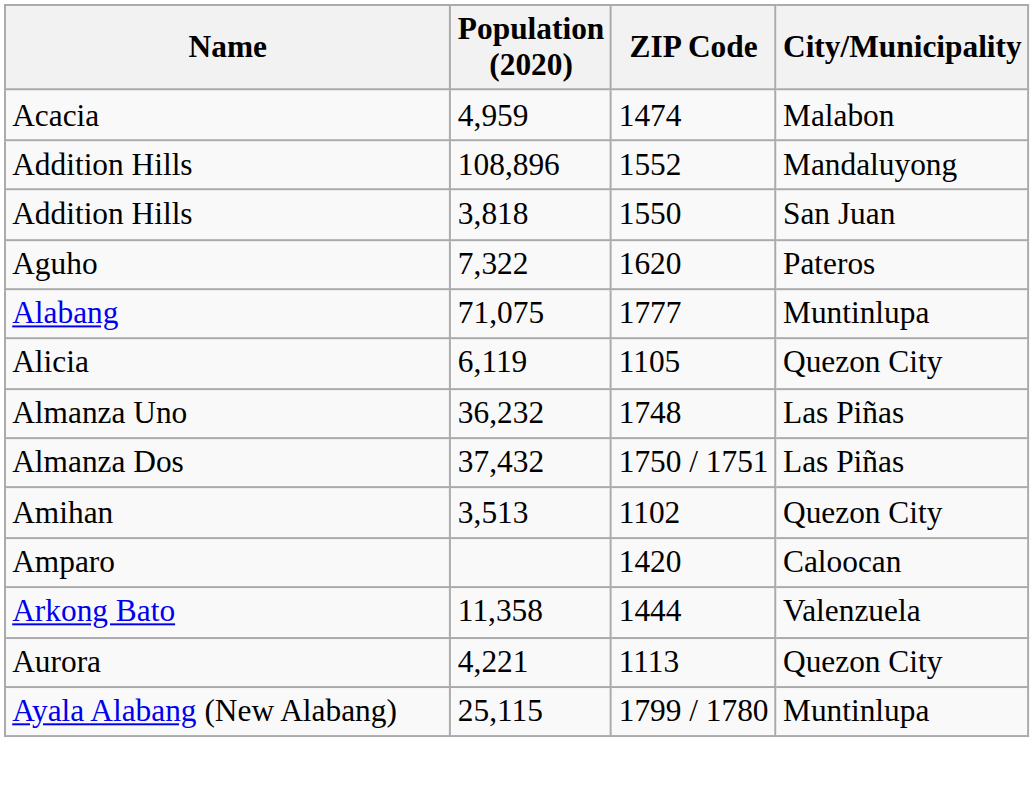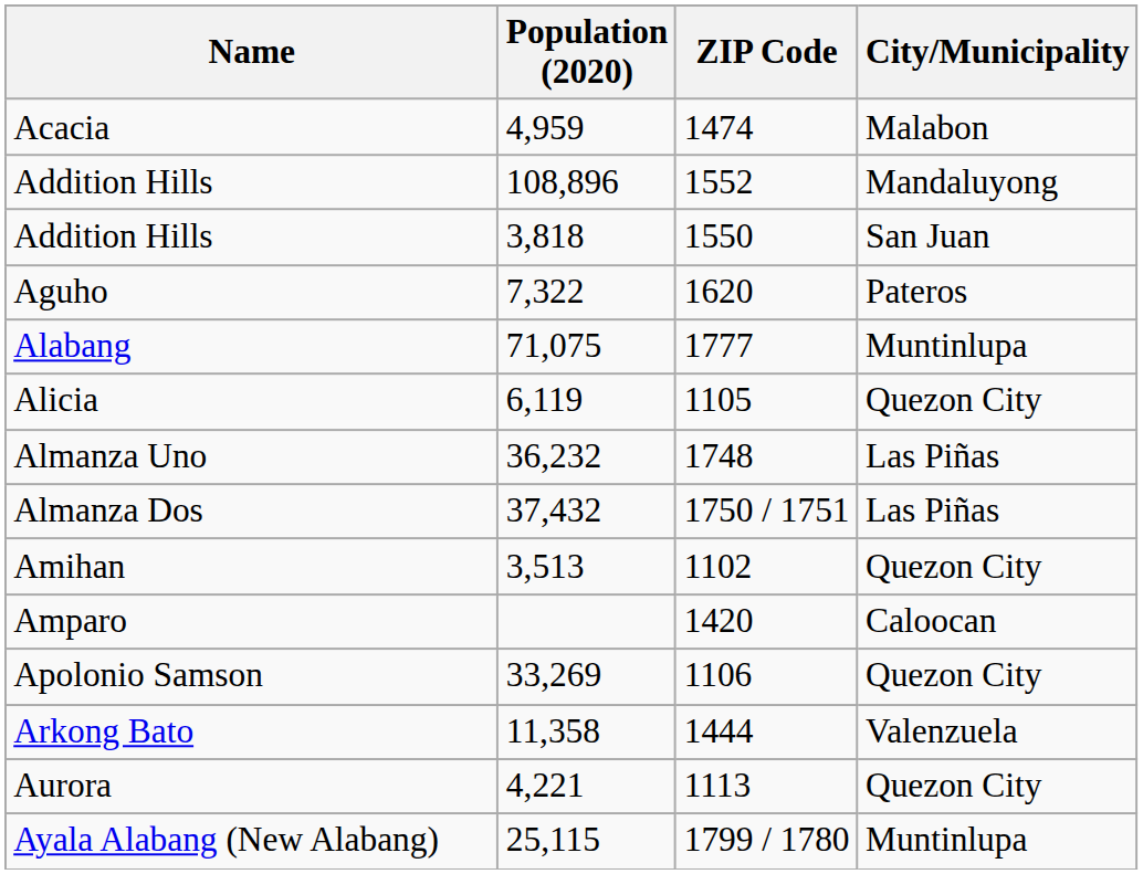 <table class="wikitable sortable">
 <tr>
 <th style="width: 220px;">Name</th>
 <th>Population<br>(2020)</th>
 <th>ZIP Code</th>
 <th>City/Municipality</th>
 </tr>
 <tr>
 <td>Acacia</td>
 <td>4,959</td>
 <td>1474</td>
 <td>Malabon</td>
 </tr>
 <tr>
 <td>Addition Hills</td>
 <td>108,896</td>
 <td>1552</td>
 <td>Mandaluyong</td>
 </tr>
 <tr>
 <td>Addition Hills</td>
 <td>3,818</td>
 <td>1550</td>
 <td>San Juan</td>
 </tr>
 <tr>
 <td>Aguho</td>
 <td>7,322</td>
 <td>1620</td>
 <td>Pateros</td>
 </tr>
 <tr>
 <td><a href='#'>Alabang</a></td>
 <td>71,075</td>
 <td>1777</td>
 <td>Muntinlupa</td>
 </tr>
 <tr>
 <td>Alicia</td>
 <td>6,119</td>
 <td>1105</td>
 <td>Quezon City</td>
 </tr>
 <tr>
 <td>Almanza Uno</td>
 <td>36,232</td>
 <td>1748</td>
 <td>Las Piñas</td>
 </tr>
 <tr>
 <td>Almanza Dos</td>
 <td>37,432</td>
 <td>1750 / 1751</td>
 <td>Las Piñas</td>
 </tr>
 <tr>
 <td>Amihan</td>
 <td>3,513</td>
 <td>1102</td>
 <td>Quezon City</td>
 </tr>
 <tr>
 <td>Amparo</td>
 <td></td>
 <td>1420</td>
 <td>Caloocan</td>
 </tr>
 <tr>
+<td>Apolonio Samson</td>
+<td>33,269</td>
+<td>1106</td>
+<td>Quezon City</td>
+</tr>
+<tr>
 <td><a href='#'>Arkong Bato</a></td>
 <td>11,358</td>
 <td>1444</td>
 <td>Valenzuela</td>
 </tr>
 <tr>
 <td>Aurora</td>
 <td>4,221</td>
 <td>1113</td>
 <td>Quezon City</td>
 </tr>
 <tr>
 <td><a href='#'>Ayala Alabang</a> (New Alabang)</td>
 <td>25,115</td>
 <td>1799 / 1780</td>
 <td>Muntinlupa</td>
 </tr>
 </table>
